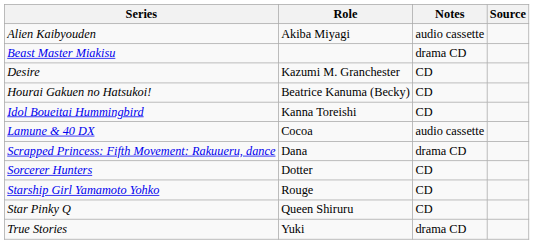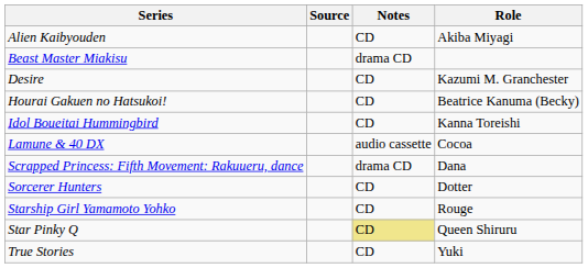 <table class="wikitable sortable plainrowheaders">
 <tr>
 <th>Series</th>
+<th class="unsortable">Source</th>
+<th class="unsortable">Notes</th>
 <th>Role</th>
-<th class="unsortable">Notes</th>
-<th class="unsortable">Source</th>
 </tr>
 <tr>
 <td><em>Alien Kaibyouden</em></td>
+<td></td>
+<td>CD</td>
 <td>Akiba Miyagi</td>
-<td>audio cassette</td>
-<td></td>
 </tr>
 <tr>
 <td><em><a href='#'>Beast Master Miakisu</a></em></td>
 <td></td>
 <td>drama CD</td>
 <td></td>
 </tr>
 <tr>
 <td><em>Desire</em></td>
+<td></td>
+<td>CD</td>
 <td>Kazumi M. Granchester</td>
-<td>CD</td>
-<td></td>
 </tr>
 <tr>
 <td><em>Hourai Gakuen no Hatsukoi!</em></td>
+<td></td>
+<td>CD</td>
 <td>Beatrice Kanuma (Becky)</td>
-<td>CD</td>
-<td></td>
 </tr>
 <tr>
 <td><em><a href='#'>Idol Boueitai Hummingbird</a></em></td>
+<td></td>
+<td>CD</td>
 <td>Kanna Toreishi</td>
-<td>CD</td>
-<td></td>
 </tr>
 <tr>
 <td><em><a href='#'>Lamune & 40 DX</a></em></td>
+<td></td>
+<td>audio cassette</td>
 <td>Cocoa</td>
-<td>audio cassette</td>
-<td></td>
 </tr>
 <tr>
 <td><em><a href='#'>Scrapped Princess: Fifth Movement: Rakuueru, dance</a></em></td>
+<td></td>
+<td>drama CD</td>
 <td>Dana</td>
-<td>drama CD</td>
-<td></td>
 </tr>
 <tr>
 <td><em><a href='#'>Sorcerer Hunters</a></em></td>
+<td></td>
+<td>CD</td>
 <td>Dotter</td>
-<td>CD</td>
-<td></td>
 </tr>
 <tr>
 <td><em><a href='#'>Starship Girl Yamamoto Yohko</a></em></td>
+<td></td>
+<td>CD</td>
 <td>Rouge</td>
-<td>CD</td>
-<td></td>
 </tr>
 <tr>
 <td><em>Star Pinky Q</em></td>
+<td></td>
+<td style="background: khaki;">CD</td>
 <td>Queen Shiruru</td>
-<td>CD</td>
-<td></td>
 </tr>
 <tr>
 <td><em>True Stories</em></td>
+<td></td>
+<td>CD</td>
 <td>Yuki</td>
-<td>drama CD</td>
-<td></td>
 </tr>
 </table>
